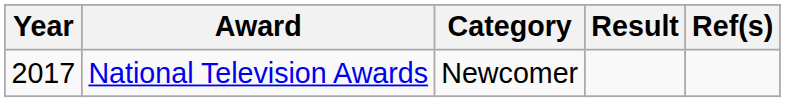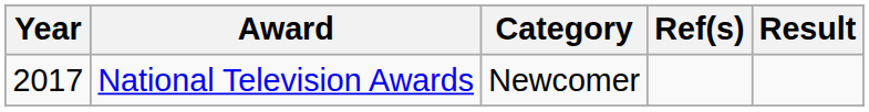 <table class="wikitable sortable">
 <tr>
 <th>Year</th>
 <th>Award</th>
 <th>Category</th>
+<th>Ref(s)</th>
 <th>Result</th>
-<th>Ref(s)</th>
 </tr>
 <tr>
 <td>2017</td>
 <td><a href='#'>National Television Awards</a></td>
 <td>Newcomer</td>
 <td></td>
 <td></td>
 </tr>
 </table>
